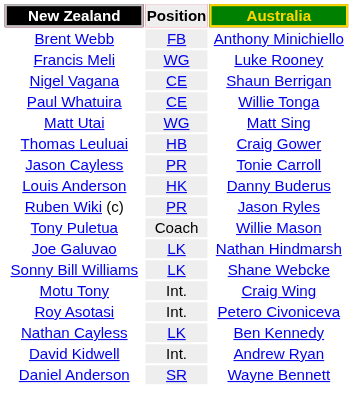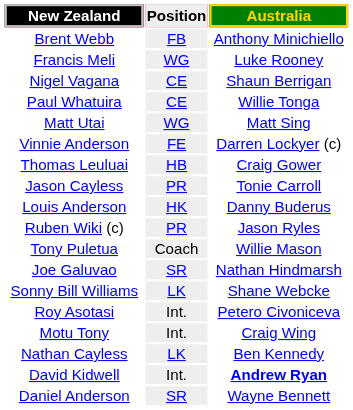 <table align=right style="font-size:90%; margin-left:1em">
 <tr bgcolor=#FF0033>
 <th align="centre" width="126" style="border: 2px solid silver; background: black; color: white">New Zealand</th>
 <th align="center" style="background: #eeeeee; color: black">Position</th>
 <th align="centre" width="126" style="border: 2px solid gold; background: green; color: gold">Australia</th>
 </tr>
 <tr>
 <td align="center"><a href='#'>Brent Webb</a></td>
 <td align="center" style="background: #eeeeee"><a href='#'>FB</a></td>
 <td align="center"><a href='#'>Anthony Minichiello</a></td>
 </tr>
 <tr>
 <td align="center"><a href='#'>Francis Meli</a></td>
 <td align="center" style="background: #eeeeee"><a href='#'>WG</a></td>
 <td align="center"><a href='#'>Luke Rooney</a></td>
 </tr>
 <tr>
 <td align="center"><a href='#'>Nigel Vagana</a></td>
 <td align="center" style="background: #eeeeee"><a href='#'>CE</a></td>
 <td align="center"><a href='#'>Shaun Berrigan</a></td>
 </tr>
 <tr>
 <td align="center"><a href='#'>Paul Whatuira</a></td>
 <td align="center" style="background: #eeeeee"><a href='#'>CE</a></td>
 <td align="center"><a href='#'>Willie Tonga</a></td>
 </tr>
 <tr>
 <td align="center"><a href='#'>Matt Utai</a></td>
 <td align="center" style="background: #eeeeee"><a href='#'>WG</a></td>
 <td align="center"><a href='#'>Matt Sing</a></td>
 </tr>
 <tr>
+<td align="center"><a href='#'>Vinnie Anderson</a></td>
+<td align="center" style="background: #eeeeee"><a href='#'>FE</a></td>
+<td align="center"><a href='#'>Darren Lockyer</a> (c)</td>
+</tr>
+<tr>
 <td align="center"><a href='#'>Thomas Leuluai</a></td>
 <td align="center" style="background: #eeeeee"><a href='#'>HB</a></td>
 <td align="center"><a href='#'>Craig Gower</a></td>
 </tr>
 <tr>
 <td align="center"><a href='#'>Jason Cayless</a></td>
 <td align="center" style="background: #eeeeee"><a href='#'>PR</a></td>
 <td align="center"><a href='#'>Tonie Carroll</a></td>
 </tr>
 <tr>
 <td align="center"><a href='#'>Louis Anderson</a></td>
 <td align="center" style="background: #eeeeee"><a href='#'>HK</a></td>
 <td align="center"><a href='#'>Danny Buderus</a></td>
 </tr>
 <tr>
 <td align="center"><a href='#'>Ruben Wiki</a> (c)</td>
 <td align="center" style="background: #eeeeee"><a href='#'>PR</a></td>
 <td align="center"><a href='#'>Jason Ryles</a></td>
 </tr>
 <tr>
 <td align="center"><a href='#'>Tony Puletua</a></td>
 <td align="center" style="background: #eeeeee">Coach</td>
 <td align="center"><a href='#'>Willie Mason</a></td>
 </tr>
 <tr>
 <td align="center"><a href='#'>Joe Galuvao</a></td>
-<td align="center" style="background: #eeeeee"><a href='#'>LK</a></td>
+<td align="center" style="background: #eeeeee"><a href='#'>SR</a></td>
 <td align="center"><a href='#'>Nathan Hindmarsh</a></td>
 </tr>
 <tr>
 <td align="center"><a href='#'>Sonny Bill Williams</a></td>
 <td align="center" style="background: #eeeeee"><a href='#'>LK</a></td>
 <td align="center"><a href='#'>Shane Webcke</a></td>
 </tr>
 <tr>
+<td align="center"><a href='#'>Roy Asotasi</a></td>
+<td align="center" style="background: #eeeeee">Int.</td>
+<td align="center"><a href='#'>Petero Civoniceva</a></td>
+</tr>
+<tr>
 <td align="center"><a href='#'>Motu Tony</a></td>
 <td align="center" style="background: #eeeeee">Int.</td>
 <td align="center"><a href='#'>Craig Wing</a></td>
-</tr>
-<tr>
-<td align="center"><a href='#'>Roy Asotasi</a></td>
-<td align="center" style="background: #eeeeee">Int.</td>
-<td align="center"><a href='#'>Petero Civoniceva</a></td>
 </tr>
 <tr>
 <td align="center"><a href='#'>Nathan Cayless</a></td>
 <td align="center" style="background: #eeeeee"><a href='#'>LK</a></td>
 <td align="center"><a href='#'>Ben Kennedy</a></td>
 </tr>
 <tr>
 <td align="center"><a href='#'>David Kidwell</a></td>
 <td align="center" style="background: #eeeeee">Int.</td>
-<td align="center"><a href='#'>Andrew Ryan</a></td>
+<td align="center"><strong><a href='#'>Andrew Ryan</a></strong></td>
 </tr>
 <tr>
 <td align="center"><a href='#'>Daniel Anderson</a></td>
 <td align="center" style="background: #eeeeee"><a href='#'>SR</a></td>
 <td align="center"><a href='#'>Wayne Bennett</a></td>
 </tr>
 </table>
